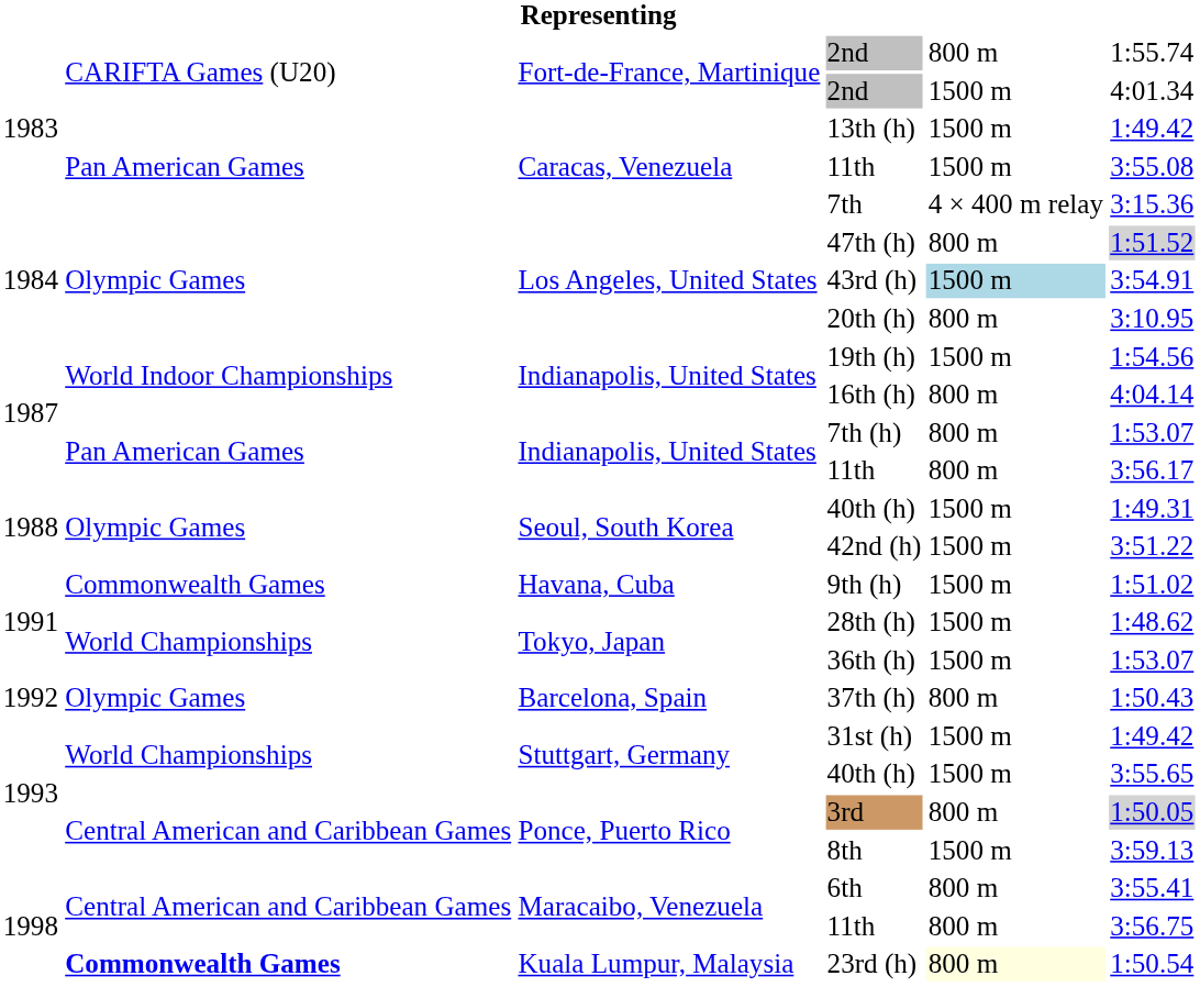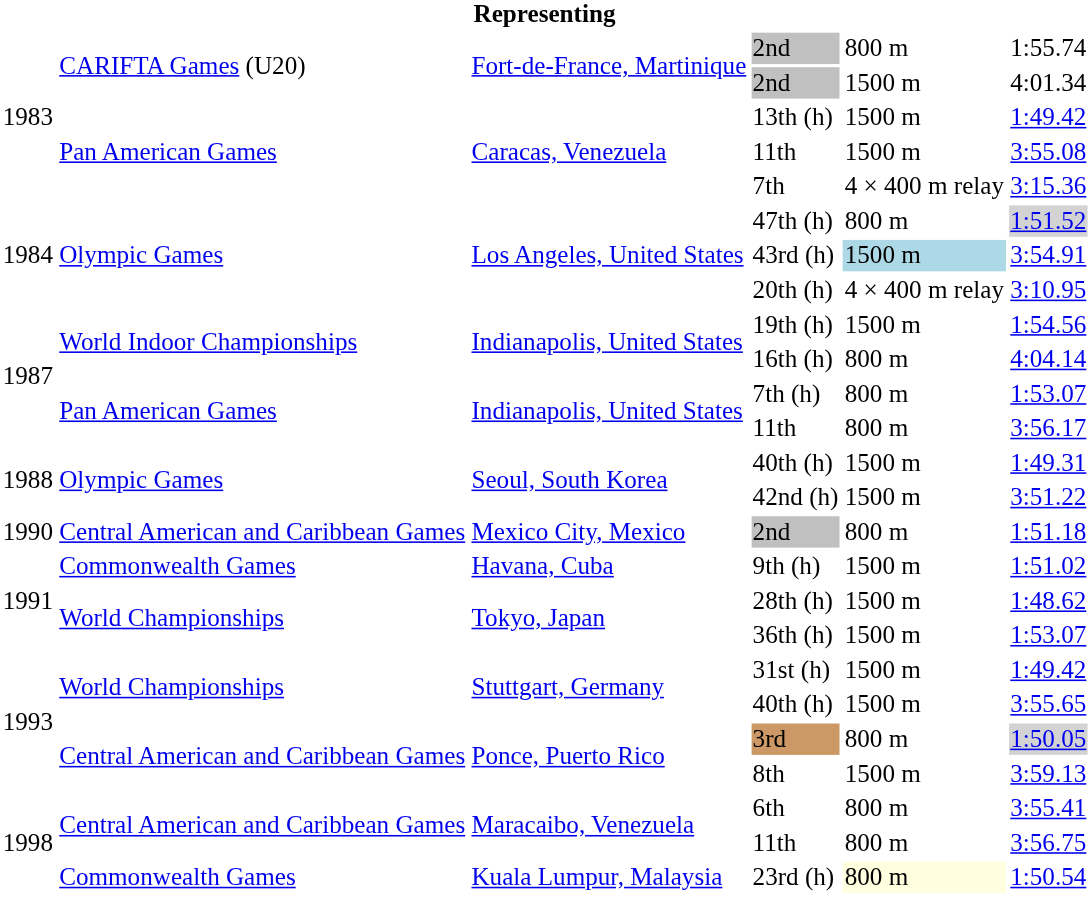 <table>
 <tr>
 <th colspan="6">Representing </th>
 </tr>
 <tr>
 <td rowspan=5>1983</td>
 <td rowspan=2><a href='#'>CARIFTA Games</a> (U20)</td>
 <td rowspan=2><a href='#'>Fort-de-France, Martinique</a></td>
 <td bgcolor=silver>2nd</td>
 <td>800 m</td>
 <td>1:55.74</td>
 </tr>
 <tr>
 <td bgcolor=silver>2nd</td>
 <td>1500 m</td>
 <td>4:01.34</td>
 </tr>
 <tr>
 <td rowspan=3><a href='#'>Pan American Games</a></td>
 <td rowspan=3><a href='#'>Caracas, Venezuela</a></td>
 <td>13th (h)</td>
 <td>1500 m</td>
 <td><a href='#'>1:49.42</a></td>
 </tr>
 <tr>
 <td>11th</td>
 <td>1500 m</td>
 <td><a href='#'>3:55.08</a></td>
 </tr>
 <tr>
 <td>7th</td>
 <td>4 × 400 m relay</td>
 <td><a href='#'>3:15.36</a></td>
 </tr>
 <tr>
 <td rowspan=3>1984</td>
 <td rowspan=3><a href='#'>Olympic Games</a></td>
 <td rowspan=3><a href='#'>Los Angeles, United States</a></td>
 <td>47th (h)</td>
 <td>800 m</td>
 <td style="background: lightgrey;"><a href='#'>1:51.52</a></td>
 </tr>
 <tr>
 <td>43rd (h)</td>
 <td style="background: lightblue;">1500 m</td>
 <td><a href='#'>3:54.91</a></td>
 </tr>
 <tr>
 <td>20th (h)</td>
-<td>800 m</td>
+<td>4 × 400 m relay</td>
 <td><a href='#'>3:10.95</a></td>
 </tr>
 <tr>
 <td rowspan=4>1987</td>
 <td rowspan=2><a href='#'>World Indoor Championships</a></td>
 <td rowspan=2><a href='#'>Indianapolis, United States</a></td>
 <td>19th (h)</td>
 <td>1500 m</td>
 <td><a href='#'>1:54.56</a></td>
 </tr>
 <tr>
 <td>16th (h)</td>
 <td>800 m</td>
 <td><a href='#'>4:04.14</a></td>
 </tr>
 <tr>
 <td rowspan=2><a href='#'>Pan American Games</a></td>
 <td rowspan=2><a href='#'>Indianapolis, United States</a></td>
 <td>7th (h)</td>
 <td>800 m</td>
 <td><a href='#'>1:53.07</a></td>
 </tr>
 <tr>
 <td>11th</td>
 <td>800 m</td>
 <td><a href='#'>3:56.17</a></td>
 </tr>
 <tr>
 <td rowspan=2>1988</td>
 <td rowspan=2><a href='#'>Olympic Games</a></td>
 <td rowspan=2><a href='#'>Seoul, South Korea</a></td>
 <td>40th (h)</td>
 <td>1500 m</td>
 <td><a href='#'>1:49.31</a></td>
 </tr>
 <tr>
 <td>42nd (h)</td>
 <td>1500 m</td>
 <td><a href='#'>3:51.22</a></td>
 </tr>
 <tr>
+<td>1990</td>
+<td><a href='#'>Central American and Caribbean Games</a></td>
+<td><a href='#'>Mexico City, Mexico</a></td>
+<td bgcolor=silver>2nd</td>
+<td>800 m</td>
+<td><a href='#'>1:51.18</a></td>
+</tr>
+<tr>
 <td rowspan=3>1991</td>
 <td><a href='#'>Commonwealth Games</a></td>
 <td><a href='#'>Havana, Cuba</a></td>
 <td>9th (h)</td>
 <td>1500 m</td>
 <td><a href='#'>1:51.02</a></td>
 </tr>
 <tr>
 <td rowspan=2><a href='#'>World Championships</a></td>
 <td rowspan=2><a href='#'>Tokyo, Japan</a></td>
 <td>28th (h)</td>
 <td>1500 m</td>
 <td><a href='#'>1:48.62</a></td>
 </tr>
 <tr>
 <td>36th (h)</td>
 <td>1500 m</td>
 <td><a href='#'>1:53.07</a></td>
-</tr>
-<tr>
-<td>1992</td>
-<td><a href='#'>Olympic Games</a></td>
-<td><a href='#'>Barcelona, Spain</a></td>
-<td>37th (h)</td>
-<td>800 m</td>
-<td><a href='#'>1:50.43</a></td>
 </tr>
 <tr>
 <td rowspan=4>1993</td>
 <td rowspan=2><a href='#'>World Championships</a></td>
 <td rowspan=2><a href='#'>Stuttgart, Germany</a></td>
 <td>31st (h)</td>
 <td>1500 m</td>
 <td><a href='#'>1:49.42</a></td>
 </tr>
 <tr>
 <td>40th (h)</td>
 <td>1500 m</td>
 <td><a href='#'>3:55.65</a></td>
 </tr>
 <tr>
 <td rowspan=2><a href='#'>Central American and Caribbean Games</a></td>
 <td rowspan=2><a href='#'>Ponce, Puerto Rico</a></td>
 <td bgcolor=cc9966>3rd</td>
 <td>800 m</td>
 <td style="background: lightgrey;"><a href='#'>1:50.05</a></td>
 </tr>
 <tr>
 <td>8th</td>
 <td>1500 m</td>
 <td><a href='#'>3:59.13</a></td>
 </tr>
 <tr>
 <td rowspan=3>1998</td>
 <td rowspan=2><a href='#'>Central American and Caribbean Games</a></td>
 <td rowspan=2><a href='#'>Maracaibo, Venezuela</a></td>
 <td>6th</td>
 <td>800 m</td>
 <td><a href='#'>3:55.41</a></td>
 </tr>
 <tr>
 <td>11th</td>
 <td>800 m</td>
 <td><a href='#'>3:56.75</a></td>
 </tr>
 <tr>
-<td><strong><a href='#'>Commonwealth Games</a></strong></td>
+<td><a href='#'>Commonwealth Games</a></td>
 <td><a href='#'>Kuala Lumpur, Malaysia</a></td>
 <td>23rd (h)</td>
 <td style="background: lightyellow;">800 m</td>
 <td><a href='#'>1:50.54</a></td>
 </tr>
 </table>
